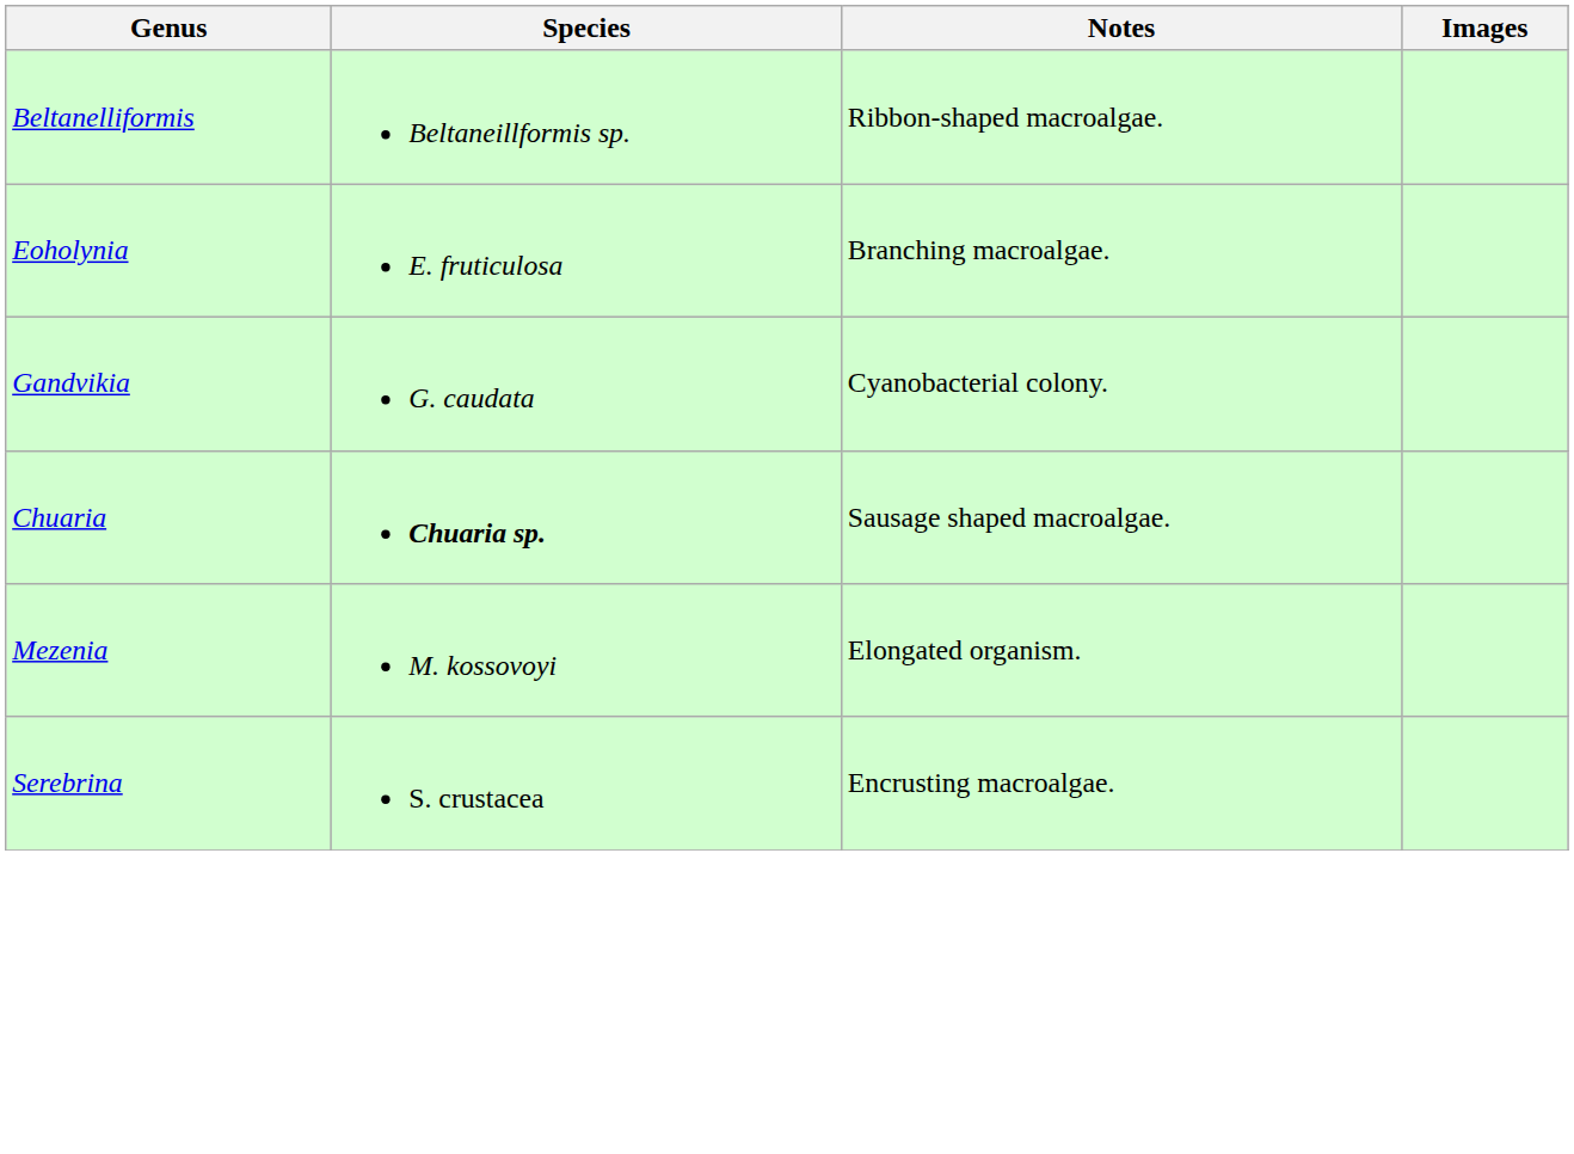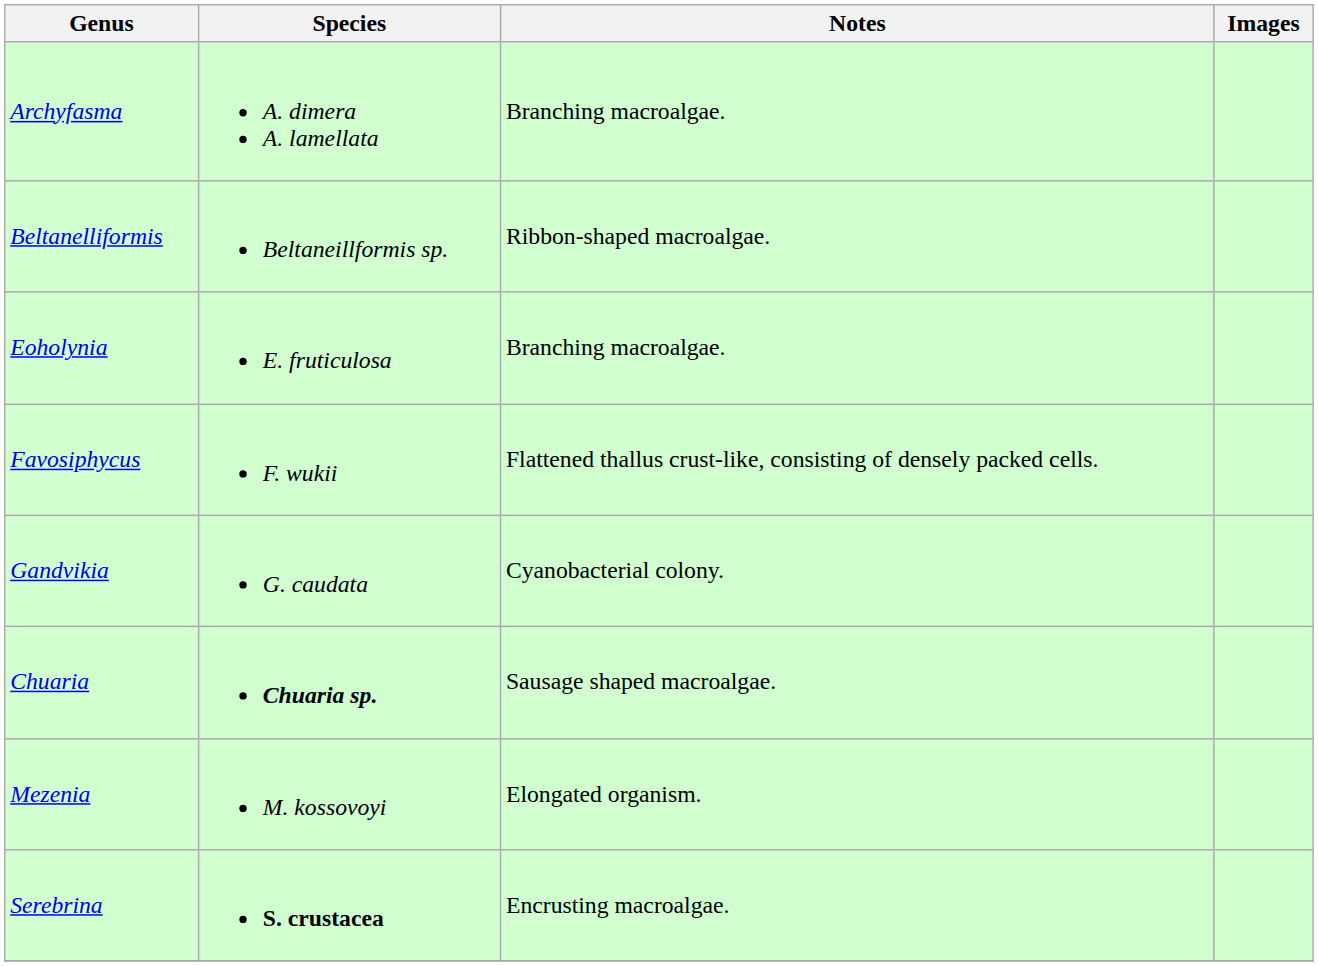 <table class="wikitable" style="width:70%;">
 <tr>
 <th>Genus</th>
 <th>Species</th>
 <th>Notes</th>
 <th>Images</th>
+</tr>
+<tr>
+<td style="background:#D1FFCF;"><em><a href='#'>Archyfasma</a></em></td>
+<td style="background:#D1FFCF;"><br><ul><li><em>A. dimera</em></li><li><em>A. lamellata</em></li></ul></td>
+<td style="background:#D1FFCF;">Branching macroalgae.</td>
+<td style="background:#D1FFCF;"></td>
 </tr>
 <tr>
 <td style="background:#D1FFCF;"><em><a href='#'>Beltanelliformis</a></em></td>
 <td style="background:#D1FFCF;"><br><ul><li><em>Beltaneillformis sp.</em></li></ul></td>
 <td style="background:#D1FFCF;">Ribbon-shaped macroalgae.</td>
 <td style="background:#D1FFCF;"></td>
 </tr>
 <tr>
 <td style="background:#D1FFCF;"><em><a href='#'>Eoholynia</a></em></td>
 <td style="background:#D1FFCF;"><br><ul><li><em>E. fruticulosa</em></li></ul></td>
 <td style="background:#D1FFCF;">Branching macroalgae.</td>
+<td style="background:#D1FFCF;"></td>
+</tr>
+<tr>
+<td style="background:#D1FFCF;"><em><a href='#'>Favosiphycus</a></em></td>
+<td style="background:#D1FFCF;"><br><ul><li><em>F. wukii</em></li></ul></td>
+<td style="background:#D1FFCF;">Flattened thallus crust-like, consisting of densely packed cells.</td>
 <td style="background:#D1FFCF;"></td>
 </tr>
 <tr>
 <td style="background:#D1FFCF;"><em><a href='#'>Gandvikia</a></em></td>
 <td style="background:#D1FFCF;"><br><ul><li><em>G. caudata</em></li></ul></td>
 <td style="background:#D1FFCF;">Cyanobacterial colony.</td>
 <td style="background:#D1FFCF;"></td>
 </tr>
 <tr>
 <td style="background:#D1FFCF;"><em><a href='#'>Chuaria</a></em></td>
 <td style="background:#D1FFCF;"><strong><br><ul><li><em>Chuaria sp.</em></li></ul></strong></td>
 <td style="background:#D1FFCF;">Sausage shaped macroalgae.</td>
 <td style="background:#D1FFCF;"></td>
 </tr>
 <tr>
 <td style="background:#D1FFCF;"><em><a href='#'>Mezenia</a></em></td>
 <td style="background:#D1FFCF;"><br><ul><li><em>M. kossovoyi</em></li></ul></td>
 <td style="background:#D1FFCF;">Elongated organism.</td>
 <td style="background:#D1FFCF;"></td>
 </tr>
 <tr>
 <td style="background:#D1FFCF;"><em><a href='#'>Serebrina</a></td>
-<td style="background:#D1FFCF;"><br><ul><li></em>S. crustacea<em></li></ul></td>
+<td style="background:#D1FFCF;"><strong><br><ul><li></em>S. crustacea<em></li></ul></strong></td>
 <td style="background:#D1FFCF;">Encrusting macroalgae.</td>
 <td style="background:#D1FFCF;"></td>
 </tr>
 <tr>
 </tr>
 </table>
